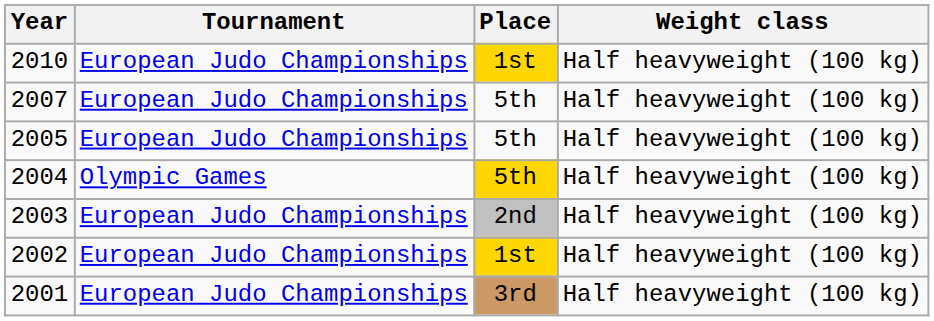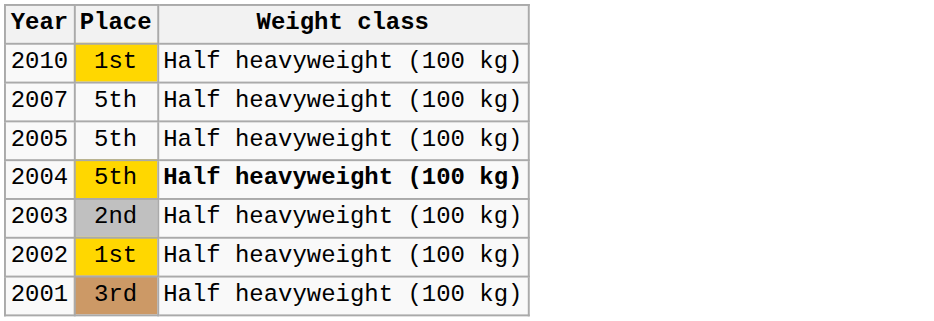 <table class=wikitable style="font-size:95%;">
 <tr>
 <th>Year</th>
-<th>Tournament</th>
 <th>Place</th>
 <th>Weight class</th>
 </tr>
 <tr>
 <td>2010</td>
-<td><a href='#'>European Judo Championships</a></td>
 <td bgcolor="gold" align="center">1st</td>
 <td>Half heavyweight (100 kg)</td>
 </tr>
 <tr>
 <td>2007</td>
-<td><a href='#'>European Judo Championships</a></td>
 <td align="center">5th</td>
 <td>Half heavyweight (100 kg)</td>
 </tr>
 <tr>
 <td>2005</td>
-<td><a href='#'>European Judo Championships</a></td>
 <td align="center">5th</td>
 <td>Half heavyweight (100 kg)</td>
 </tr>
 <tr>
 <td>2004</td>
-<td><a href='#'>Olympic Games</a></td>
 <td align="center" style="background: gold;">5th</td>
-<td>Half heavyweight (100 kg)</td>
+<td><strong>Half heavyweight (100 kg)</strong></td>
 </tr>
 <tr>
 <td>2003</td>
-<td><a href='#'>European Judo Championships</a></td>
 <td bgcolor="silver" align="center">2nd</td>
 <td>Half heavyweight (100 kg)</td>
 </tr>
 <tr>
 <td>2002</td>
-<td><a href='#'>European Judo Championships</a></td>
 <td bgcolor="gold" align="center">1st</td>
 <td>Half heavyweight (100 kg)</td>
 </tr>
 <tr>
 <td>2001</td>
-<td><a href='#'>European Judo Championships</a></td>
 <td bgcolor="cc9966" align="center">3rd</td>
 <td>Half heavyweight (100 kg)</td>
 </tr>
 </table>
